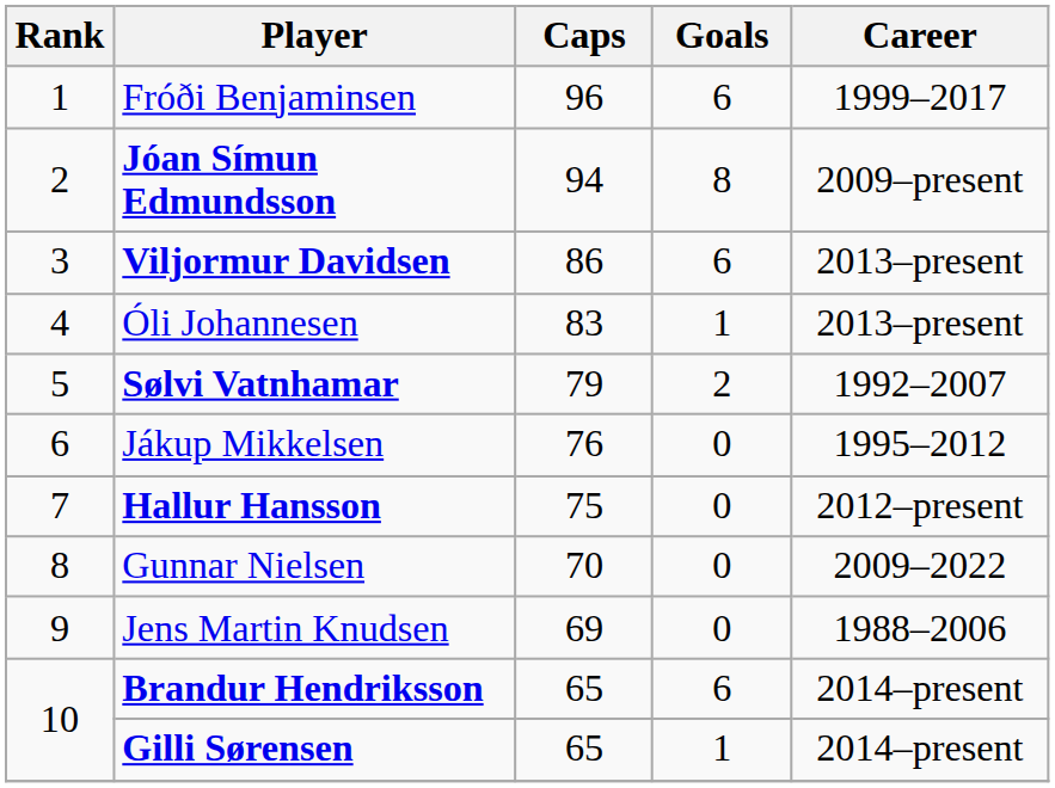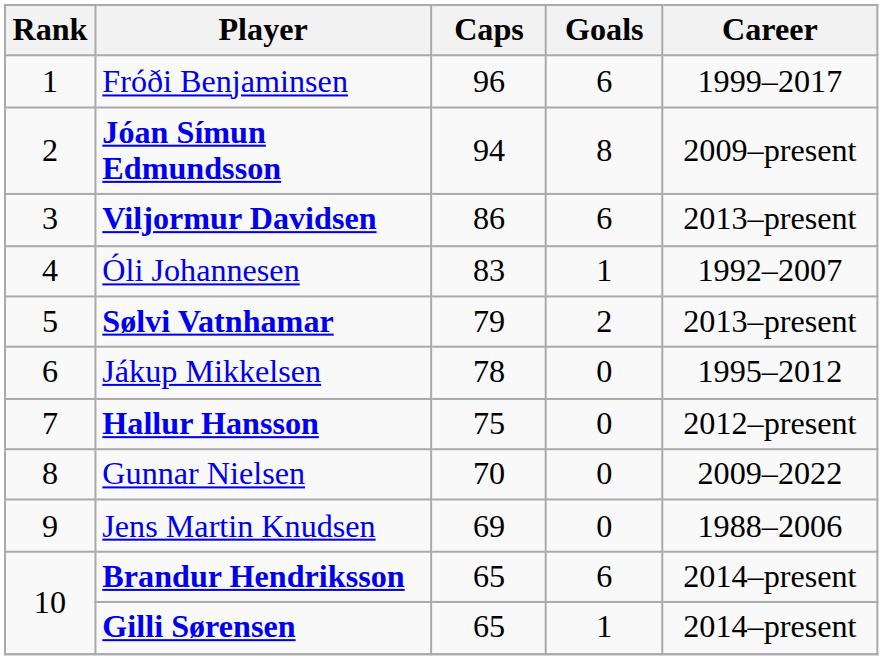 <table class="wikitable sortable" style="text-align: center">
 <tr>
 <th width=25>Rank</th>
 <th width=160>Player</th>
 <th width=50>Caps</th>
 <th width=50>Goals</th>
 <th width=100>Career</th>
 </tr>
 <tr>
 <td>1</td>
 <td align=left><a href='#'>Fróði Benjaminsen</a></td>
 <td>96</td>
 <td>6</td>
 <td>1999–2017</td>
 </tr>
 <tr>
 <td>2</td>
 <td align=left><strong><a href='#'>Jóan Símun Edmundsson</a></strong></td>
 <td>94</td>
 <td>8</td>
 <td>2009–present</td>
 </tr>
 <tr>
 <td>3</td>
 <td align=left><strong><a href='#'>Viljormur Davidsen</a></strong></td>
 <td>86</td>
 <td>6</td>
 <td>2013–present</td>
 </tr>
 <tr>
 <td>4</td>
 <td align=left><a href='#'>Óli Johannesen</a></td>
 <td>83</td>
 <td>1</td>
-<td>2013–present</td>
+<td>1992–2007</td>
 </tr>
 <tr>
 <td>5</td>
 <td align=left><strong><a href='#'>Sølvi Vatnhamar</a></strong></td>
 <td>79</td>
 <td>2</td>
-<td>1992–2007</td>
+<td>2013–present</td>
 </tr>
 <tr>
 <td>6</td>
 <td align="left"><a href='#'>Jákup Mikkelsen</a></td>
-<td>76</td>
+<td>78</td>
 <td>0</td>
 <td>1995–2012</td>
 </tr>
 <tr>
 <td>7</td>
 <td align=left><strong><a href='#'>Hallur Hansson</a></strong></td>
 <td>75</td>
 <td>0</td>
 <td>2012–present</td>
 </tr>
 <tr>
 <td>8</td>
 <td align=left><a href='#'>Gunnar Nielsen</a></td>
 <td>70</td>
 <td>0</td>
 <td>2009–2022</td>
 </tr>
 <tr>
 <td>9</td>
 <td align=left><a href='#'>Jens Martin Knudsen</a></td>
 <td>69</td>
 <td>0</td>
 <td>1988–2006</td>
 </tr>
 <tr>
 <td rowspan=2>10</td>
 <td align=left><strong><a href='#'>Brandur Hendriksson</a></strong></td>
 <td>65</td>
 <td>6</td>
 <td>2014–present</td>
 </tr>
 <tr>
 <td align=left><strong><a href='#'>Gilli Sørensen</a></strong></td>
 <td>65</td>
 <td>1</td>
 <td>2014–present</td>
 </tr>
 <tr>
 </tr>
 </table>
